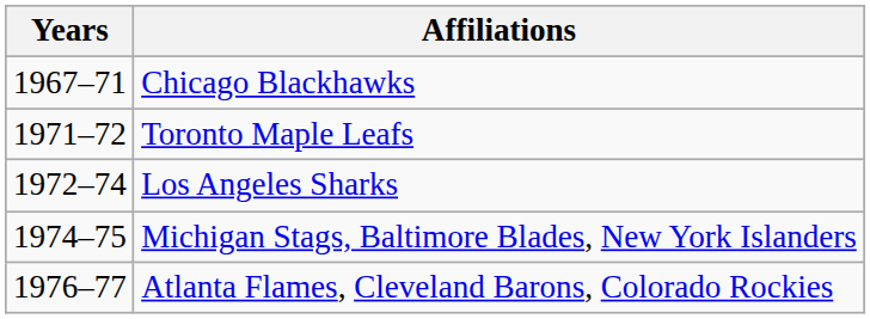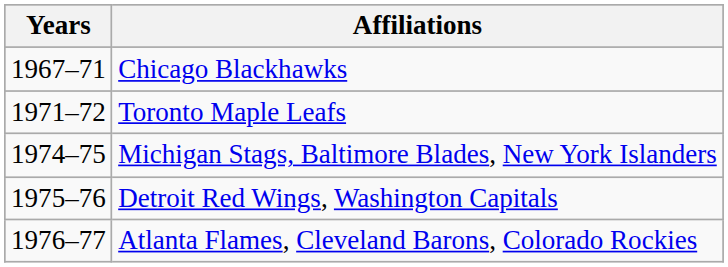 <table class="wikitable">
 <tr>
 <th>Years</th>
 <th align="left">Affiliations</th>
 </tr>
 <tr>
 <td>1967–71</td>
 <td><a href='#'>Chicago Blackhawks</a></td>
 </tr>
 <tr>
 <td>1971–72</td>
 <td><a href='#'>Toronto Maple Leafs</a></td>
 </tr>
 <tr>
-<td>1972–74</td>
-<td><a href='#'>Los Angeles Sharks</a></td>
+<td>1974–75</td>
+<td><a href='#'>Michigan Stags, Baltimore Blades</a>, <a href='#'>New York Islanders</a></td>
 </tr>
 <tr>
-<td>1974–75</td>
-<td><a href='#'>Michigan Stags, Baltimore Blades</a>, <a href='#'>New York Islanders</a></td>
+<td>1975–76</td>
+<td><a href='#'>Detroit Red Wings</a>, <a href='#'>Washington Capitals</a></td>
 </tr>
 <tr>
 <td>1976–77</td>
 <td><a href='#'>Atlanta Flames</a>, <a href='#'>Cleveland Barons</a>, <a href='#'>Colorado Rockies</a></td>
 </tr>
 </table>
